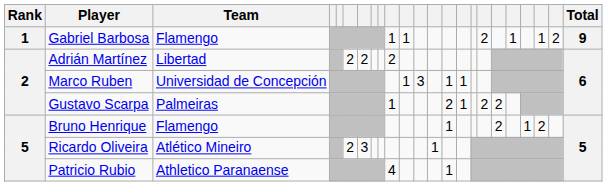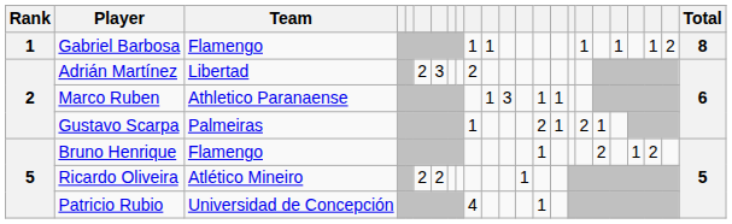 <table class="wikitable" style="text-align:center; font-size:90%">
 <tr>
 <th>Rank</th>
 <th>Player</th>
 <th>Team</th>
 <th></th>
 <th></th>
 <th></th>
 <th></th>
 <th></th>
 <th></th>
 <th></th>
 <th></th>
 <th></th>
 <th></th>
 <th></th>
 <th></th>
 <th></th>
 <th></th>
 <th></th>
 <th></th>
 <th></th>
 <th></th>
 <th>  </th>
 <th>Total</th>
 </tr>
 <tr>
 <th>1</th>
 <td align=left> <a href='#'>Gabriel Barbosa</a></td>
 <td align=left> <a href='#'>Flamengo</a></td>
 <td bgcolor="silver" colspan=6></td>
 <td>1</td>
 <td>1</td>
 <td></td>
 <td></td>
 <td></td>
 <td></td>
 <td></td>
-<td>2</td>
+<td>1</td>
 <td></td>
 <td>1</td>
 <td></td>
 <td>1</td>
 <td>2</td>
-<th>9</th>
+<th>8</th>
 </tr>
 <tr>
 <th rowspan=3>2</th>
 <td align=left> <a href='#'>Adrián Martínez</a></td>
 <td align=left> <a href='#'>Libertad</a></td>
 <td bgcolor="silver" colspan=2></td>
 <td>2</td>
-<td>2</td>
+<td>3</td>
 <td></td>
 <td></td>
 <td>2</td>
 <td></td>
 <td></td>
 <td></td>
 <td></td>
 <td></td>
 <td></td>
 <td></td>
 <td bgcolor="silver" colspan=5></td>
 <th rowspan=3>6</th>
 </tr>
 <tr>
 <td align=left> <a href='#'>Marco Ruben</a></td>
-<td align=left> <a href='#'>Universidad de Concepción</a></td>
+<td align=left> <a href='#'>Athletico Paranaense</a></td>
 <td bgcolor="silver" colspan=6></td>
 <td></td>
 <td>1</td>
 <td>3</td>
 <td></td>
 <td>1</td>
 <td>1</td>
 <td></td>
 <td></td>
 <td bgcolor="silver" colspan=5></td>
 </tr>
 <tr>
 <td align=left> <a href='#'>Gustavo Scarpa</a></td>
 <td align=left> <a href='#'>Palmeiras</a></td>
 <td bgcolor="silver" colspan=6></td>
 <td>1</td>
 <td></td>
 <td></td>
 <td></td>
 <td>2</td>
 <td>1</td>
 <td></td>
 <td>2</td>
-<td>2</td>
+<td>1</td>
 <td></td>
 <td bgcolor="silver" colspan=3></td>
 </tr>
 <tr>
 <th rowspan=3>5</th>
 <td align=left> <a href='#'>Bruno Henrique</a></td>
 <td align=left> <a href='#'>Flamengo</a></td>
 <td bgcolor="silver" colspan=6></td>
 <td></td>
 <td></td>
 <td></td>
 <td></td>
 <td>1</td>
 <td></td>
 <td></td>
 <td></td>
 <td>2</td>
 <td></td>
 <td>1</td>
 <td>2</td>
 <td></td>
 <th rowspan=3>5</th>
 </tr>
 <tr>
 <td align=left> <a href='#'>Ricardo Oliveira</a></td>
 <td align=left> <a href='#'>Atlético Mineiro</a></td>
 <td bgcolor="silver" colspan=2></td>
 <td>2</td>
-<td>3</td>
+<td>2</td>
 <td></td>
 <td></td>
 <td></td>
 <td></td>
 <td></td>
 <td>1</td>
 <td></td>
 <td></td>
 <td bgcolor="silver" colspan=7></td>
 </tr>
 <tr>
 <td align=left> <a href='#'>Patricio Rubio</a></td>
-<td align=left> <a href='#'>Athletico Paranaense</a></td>
+<td align=left> <a href='#'>Universidad de Concepción</a></td>
 <td bgcolor="silver" colspan=6></td>
 <td>4</td>
 <td></td>
 <td></td>
 <td></td>
 <td>1</td>
 <td></td>
 <td bgcolor="silver" colspan=7></td>
 </tr>
 </table>
